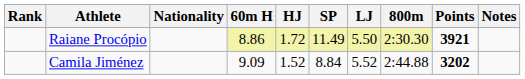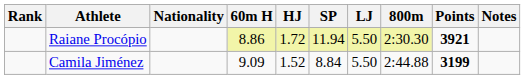 <table class="wikitable sortable" style=" text-align:center">
 <tr>
 <th>Rank</th>
 <th>Athlete</th>
 <th>Nationality</th>
 <th>60m H</th>
 <th>HJ</th>
 <th>SP</th>
 <th>LJ</th>
 <th>800m</th>
 <th>Points</th>
 <th>Notes</th>
 </tr>
 <tr>
 <td></td>
 <td align=left><a href='#'>Raiane Procópio</a></td>
 <td align=left></td>
 <td bgcolor=#F2F5A9>8.86</td>
 <td bgcolor=#F2F5A9>1.72</td>
-<td bgcolor=#F2F5A9>11.49</td>
+<td bgcolor=#F2F5A9>11.94</td>
 <td bgcolor=#F2F5A9>5.50</td>
 <td bgcolor=#F2F5A9>2:30.30</td>
 <td><strong>3921</strong></td>
 <td></td>
 </tr>
 <tr>
 <td></td>
 <td align=left><a href='#'>Camila Jiménez</a></td>
 <td align=left></td>
 <td>9.09</td>
 <td>1.52</td>
 <td>8.84</td>
-<td>5.52</td>
+<td>5.50</td>
 <td>2:44.88</td>
-<td><strong>3202</strong></td>
+<td><strong>3199</strong></td>
 <td></td>
 </tr>
 </table>
